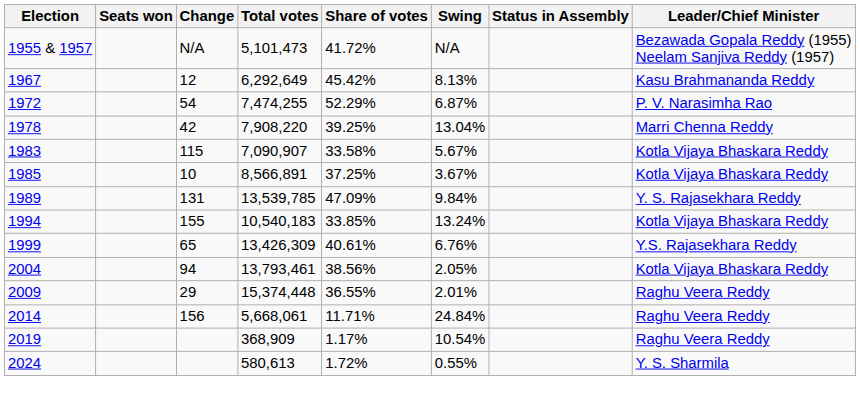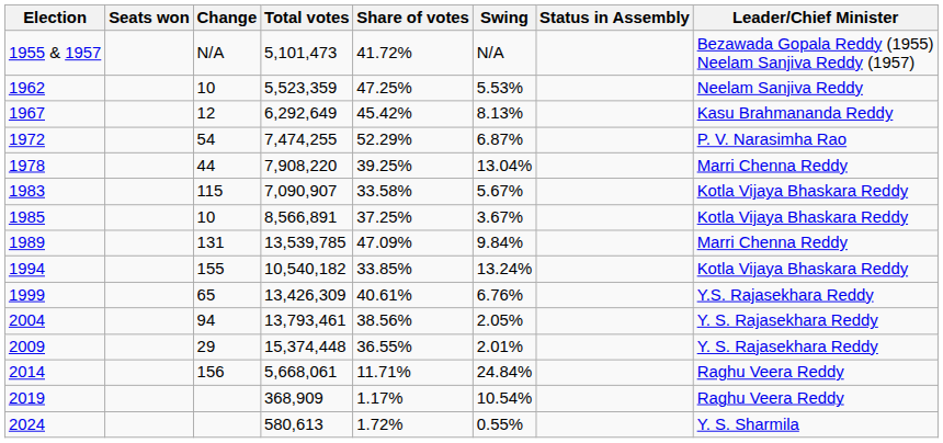 <table class="wikitable sortable mw-collapsible">
 <tr>
 <th align=center>Election</th>
 <th>Seats won</th>
 <th>Change</th>
 <th>Total votes</th>
 <th>Share of votes</th>
 <th>Swing</th>
 <th align=center>Status in Assembly</th>
 <th>Leader/Chief Minister</th>
 </tr>
 <tr>
 <td><a href='#'>1955</a> & <a href='#'>1957</a></td>
 <td></td>
 <td>N/A</td>
 <td>5,101,473</td>
 <td>41.72%</td>
 <td>N/A</td>
 <td></td>
 <td><a href='#'>Bezawada Gopala Reddy</a> (1955) <br> <a href='#'>Neelam Sanjiva Reddy</a> (1957) <br></td>
+</tr>
+<tr>
+<td><a href='#'>1962</a></td>
+<td></td>
+<td>10</td>
+<td>5,523,359</td>
+<td>47.25%</td>
+<td>5.53%</td>
+<td></td>
+<td><a href='#'>Neelam Sanjiva Reddy</a></td>
 </tr>
 <tr>
 <td><a href='#'>1967</a></td>
 <td></td>
 <td>12</td>
 <td>6,292,649</td>
 <td>45.42%</td>
 <td>8.13%</td>
 <td></td>
 <td><a href='#'>Kasu Brahmananda Reddy</a></td>
 </tr>
 <tr>
 <td><a href='#'>1972</a></td>
 <td></td>
 <td>54</td>
 <td>7,474,255</td>
 <td>52.29%</td>
 <td>6.87%</td>
 <td></td>
 <td><a href='#'>P. V. Narasimha Rao</a></td>
 </tr>
 <tr>
 <td><a href='#'>1978</a></td>
 <td></td>
-<td>42</td>
+<td>44</td>
 <td>7,908,220</td>
 <td>39.25%</td>
 <td>13.04%</td>
 <td></td>
 <td><a href='#'>Marri Chenna Reddy</a></td>
 </tr>
 <tr>
 <td><a href='#'>1983</a></td>
 <td></td>
 <td>115</td>
 <td>7,090,907</td>
 <td>33.58%</td>
 <td>5.67%</td>
 <td></td>
 <td><a href='#'>Kotla Vijaya Bhaskara Reddy</a></td>
 </tr>
 <tr>
 <td><a href='#'>1985</a></td>
 <td></td>
 <td>10</td>
 <td>8,566,891</td>
 <td>37.25%</td>
 <td>3.67%</td>
 <td></td>
 <td><a href='#'>Kotla Vijaya Bhaskara Reddy</a></td>
 </tr>
 <tr>
 <td><a href='#'>1989</a></td>
 <td></td>
 <td>131</td>
 <td>13,539,785</td>
 <td>47.09%</td>
 <td>9.84%</td>
 <td></td>
-<td><a href='#'>Y. S. Rajasekhara Reddy</a></td>
+<td><a href='#'>Marri Chenna Reddy</a></td>
 </tr>
 <tr>
 <td><a href='#'>1994</a></td>
 <td></td>
 <td>155</td>
-<td>10,540,183</td>
+<td>10,540,182</td>
 <td>33.85%</td>
 <td>13.24%</td>
 <td></td>
 <td><a href='#'>Kotla Vijaya Bhaskara Reddy</a></td>
 </tr>
 <tr>
 <td><a href='#'>1999</a></td>
 <td></td>
 <td>65</td>
 <td>13,426,309</td>
 <td>40.61%</td>
 <td>6.76%</td>
 <td></td>
 <td><a href='#'>Y.S. Rajasekhara Reddy</a></td>
 </tr>
 <tr>
 <td><a href='#'>2004</a></td>
 <td></td>
 <td>94</td>
 <td>13,793,461</td>
 <td>38.56%</td>
 <td>2.05%</td>
 <td></td>
-<td><a href='#'>Kotla Vijaya Bhaskara Reddy</a></td>
+<td><a href='#'>Y. S. Rajasekhara Reddy</a></td>
 </tr>
 <tr>
 <td><a href='#'>2009</a></td>
 <td></td>
 <td>29</td>
 <td>15,374,448</td>
 <td>36.55%</td>
 <td>2.01%</td>
 <td></td>
-<td><a href='#'>Raghu Veera Reddy</a></td>
+<td><a href='#'>Y. S. Rajasekhara Reddy</a></td>
 </tr>
 <tr>
 <td><a href='#'>2014</a></td>
 <td></td>
 <td>156</td>
 <td>5,668,061</td>
 <td>11.71%</td>
 <td>24.84%</td>
 <td></td>
 <td><a href='#'>Raghu Veera Reddy</a></td>
 </tr>
 <tr>
 <td><a href='#'>2019</a></td>
 <td></td>
 <td></td>
 <td>368,909</td>
 <td>1.17%</td>
 <td>10.54%</td>
 <td></td>
 <td><a href='#'>Raghu Veera Reddy</a></td>
 </tr>
 <tr>
 <td><a href='#'>2024</a></td>
 <td></td>
 <td></td>
 <td>580,613</td>
 <td>1.72%</td>
 <td>0.55%</td>
 <td></td>
 <td><a href='#'>Y. S. Sharmila</a></td>
 </tr>
 </table>
